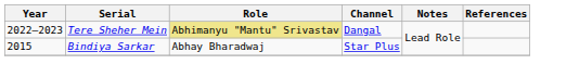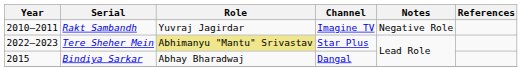 <table class = "wikitable sortable">
 <tr>
 <th>Year</th>
 <th>Serial</th>
 <th>Role</th>
 <th>Channel</th>
 <th>Notes</th>
 <th>References</th>
 </tr>
 <tr>
+<td>2010–2011</td>
+<td><em><a href='#'>Rakt Sambandh</a></em></td>
+<td>Yuvraj Jagirdar</td>
+<td><a href='#'>Imagine TV</a></td>
+<td>Negative Role</td>
+<td></td>
+</tr>
+<tr>
 <td>2022–2023</td>
 <td><em><a href='#'>Tere Sheher Mein</a></em></td>
 <td style="background: khaki;">Abhimanyu "Mantu" Srivastav</td>
-<td><a href='#'> Dangal</a></td>
+<td><a href='#'>Star Plus</a></td>
 <td rowspan = "2">Lead Role</td>
 <td></td>
 </tr>
 <tr>
 <td>2015</td>
 <td><em><a href='#'>Bindiya Sarkar</a></em></td>
 <td>Abhay Bharadwaj</td>
-<td><a href='#'>Star Plus</a></td>
+<td><a href='#'> Dangal</a></td>
 <td></td>
 </tr>
 <tr>
 </tr>
 </table>
